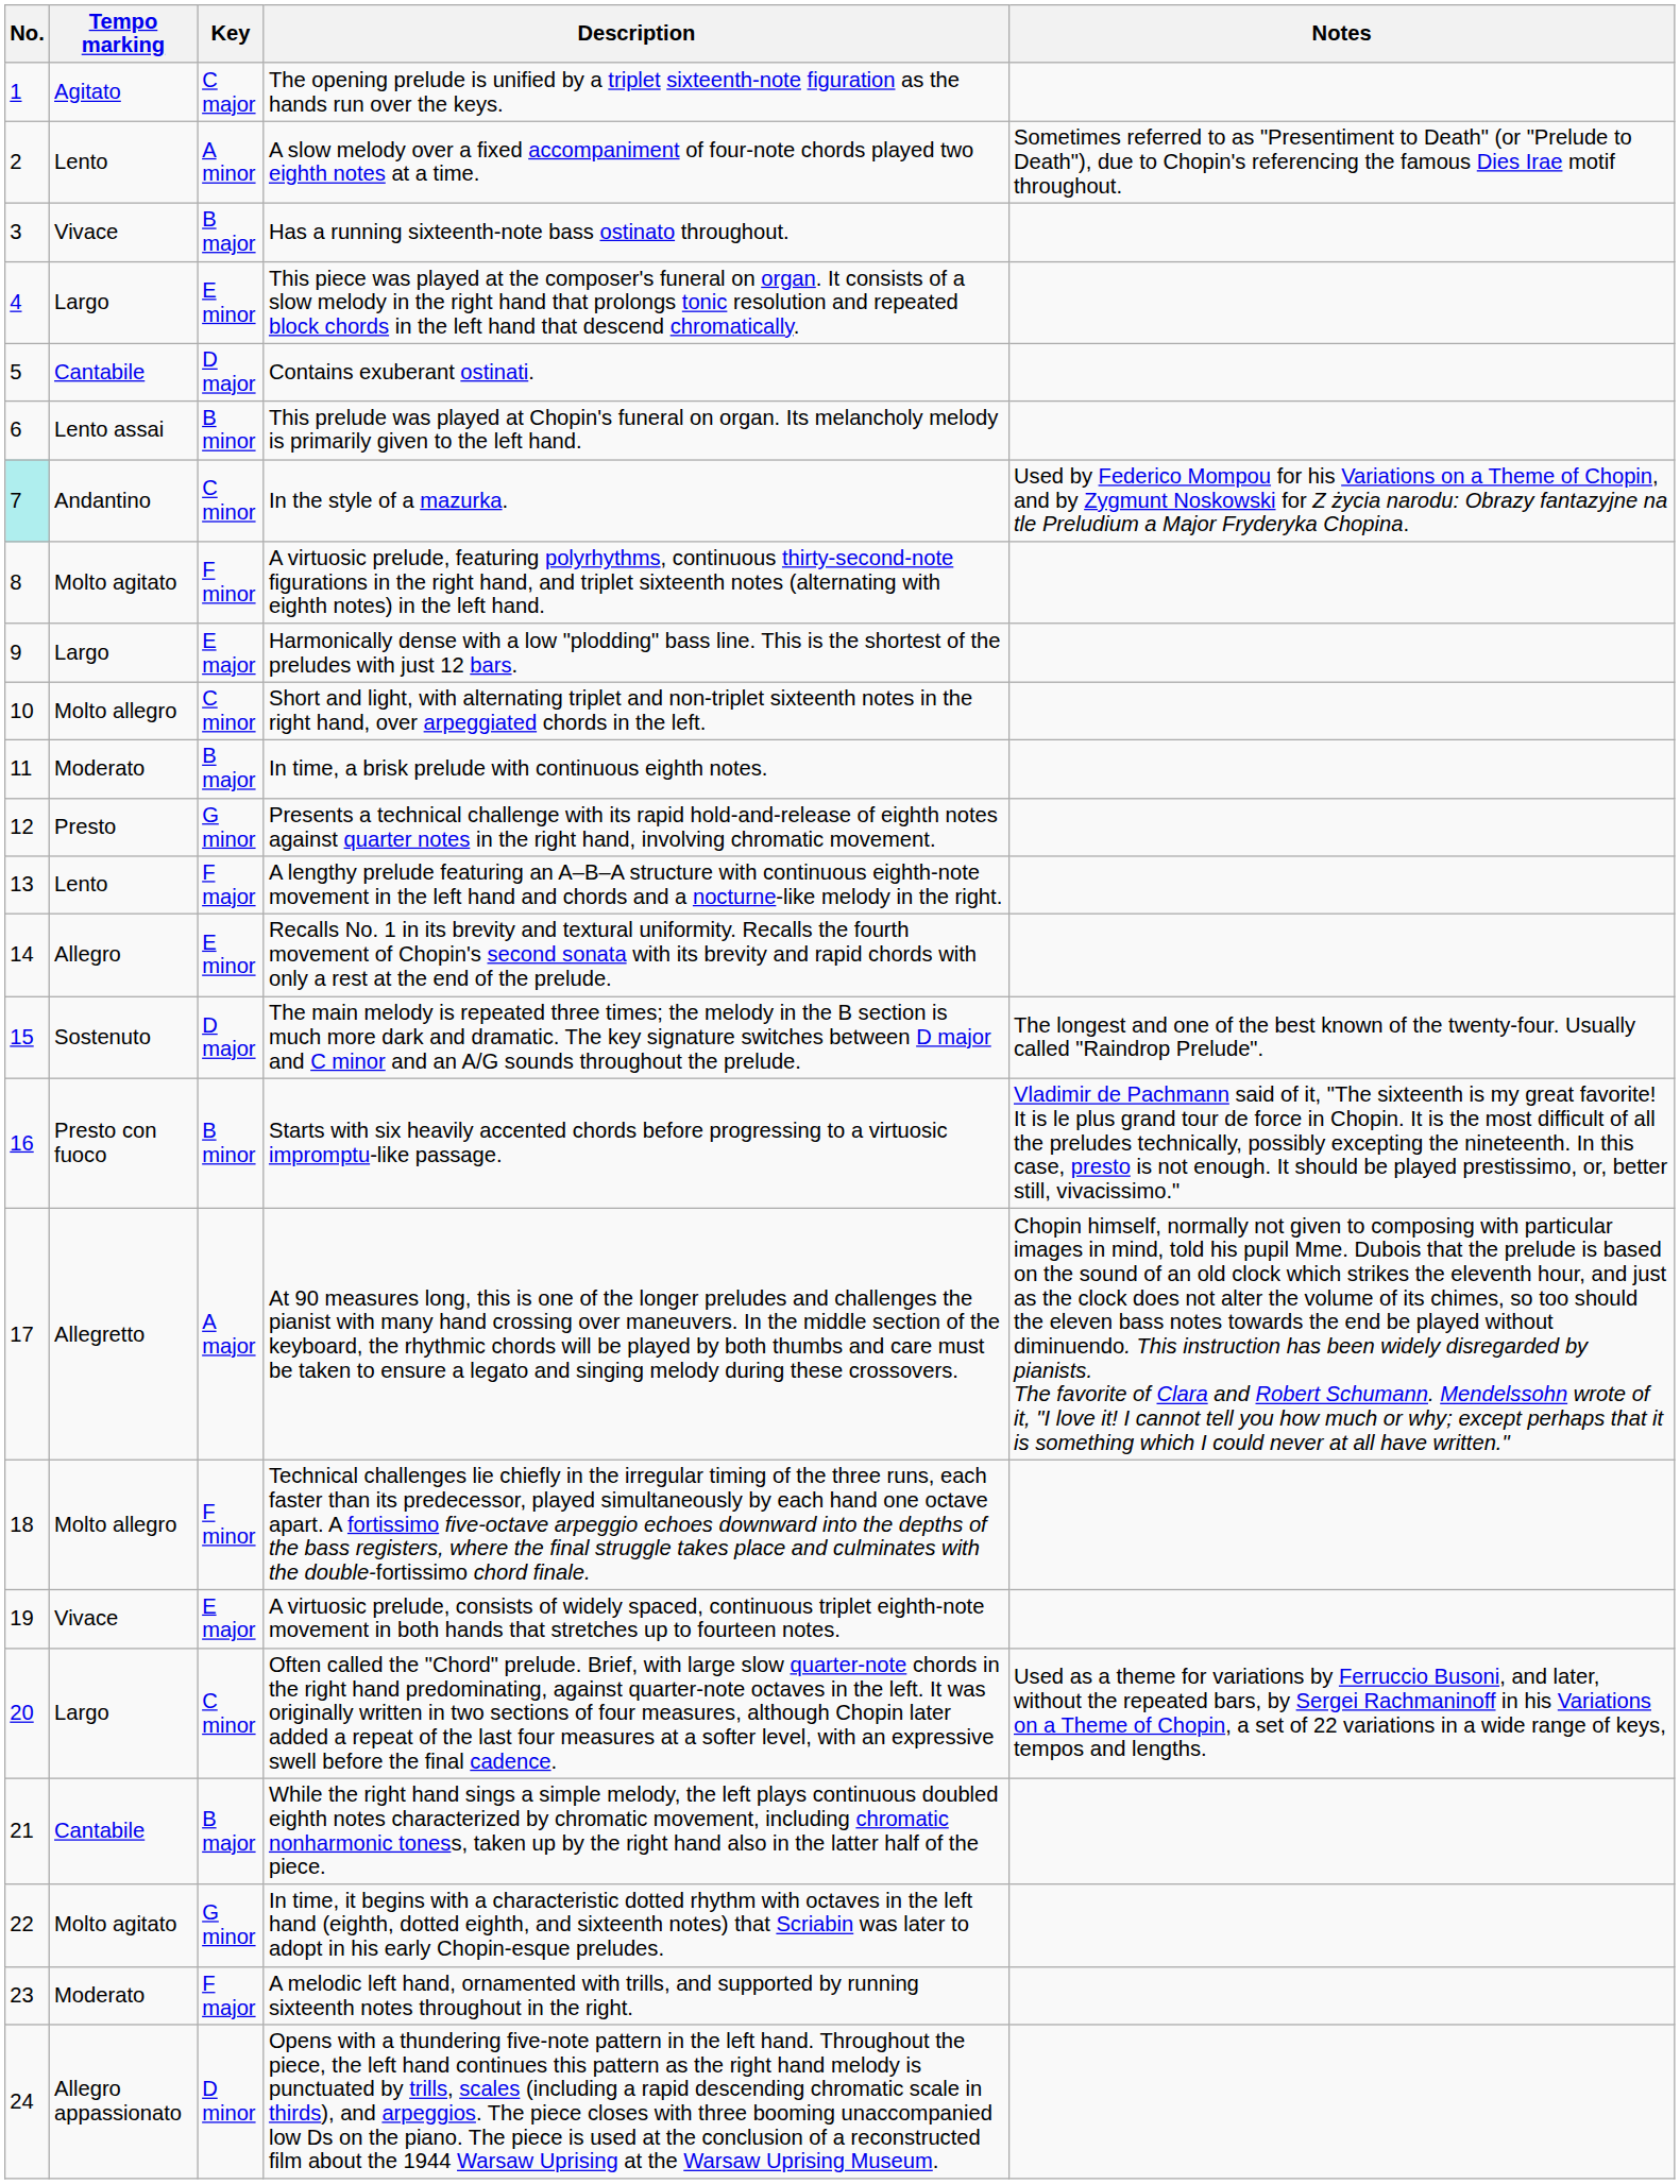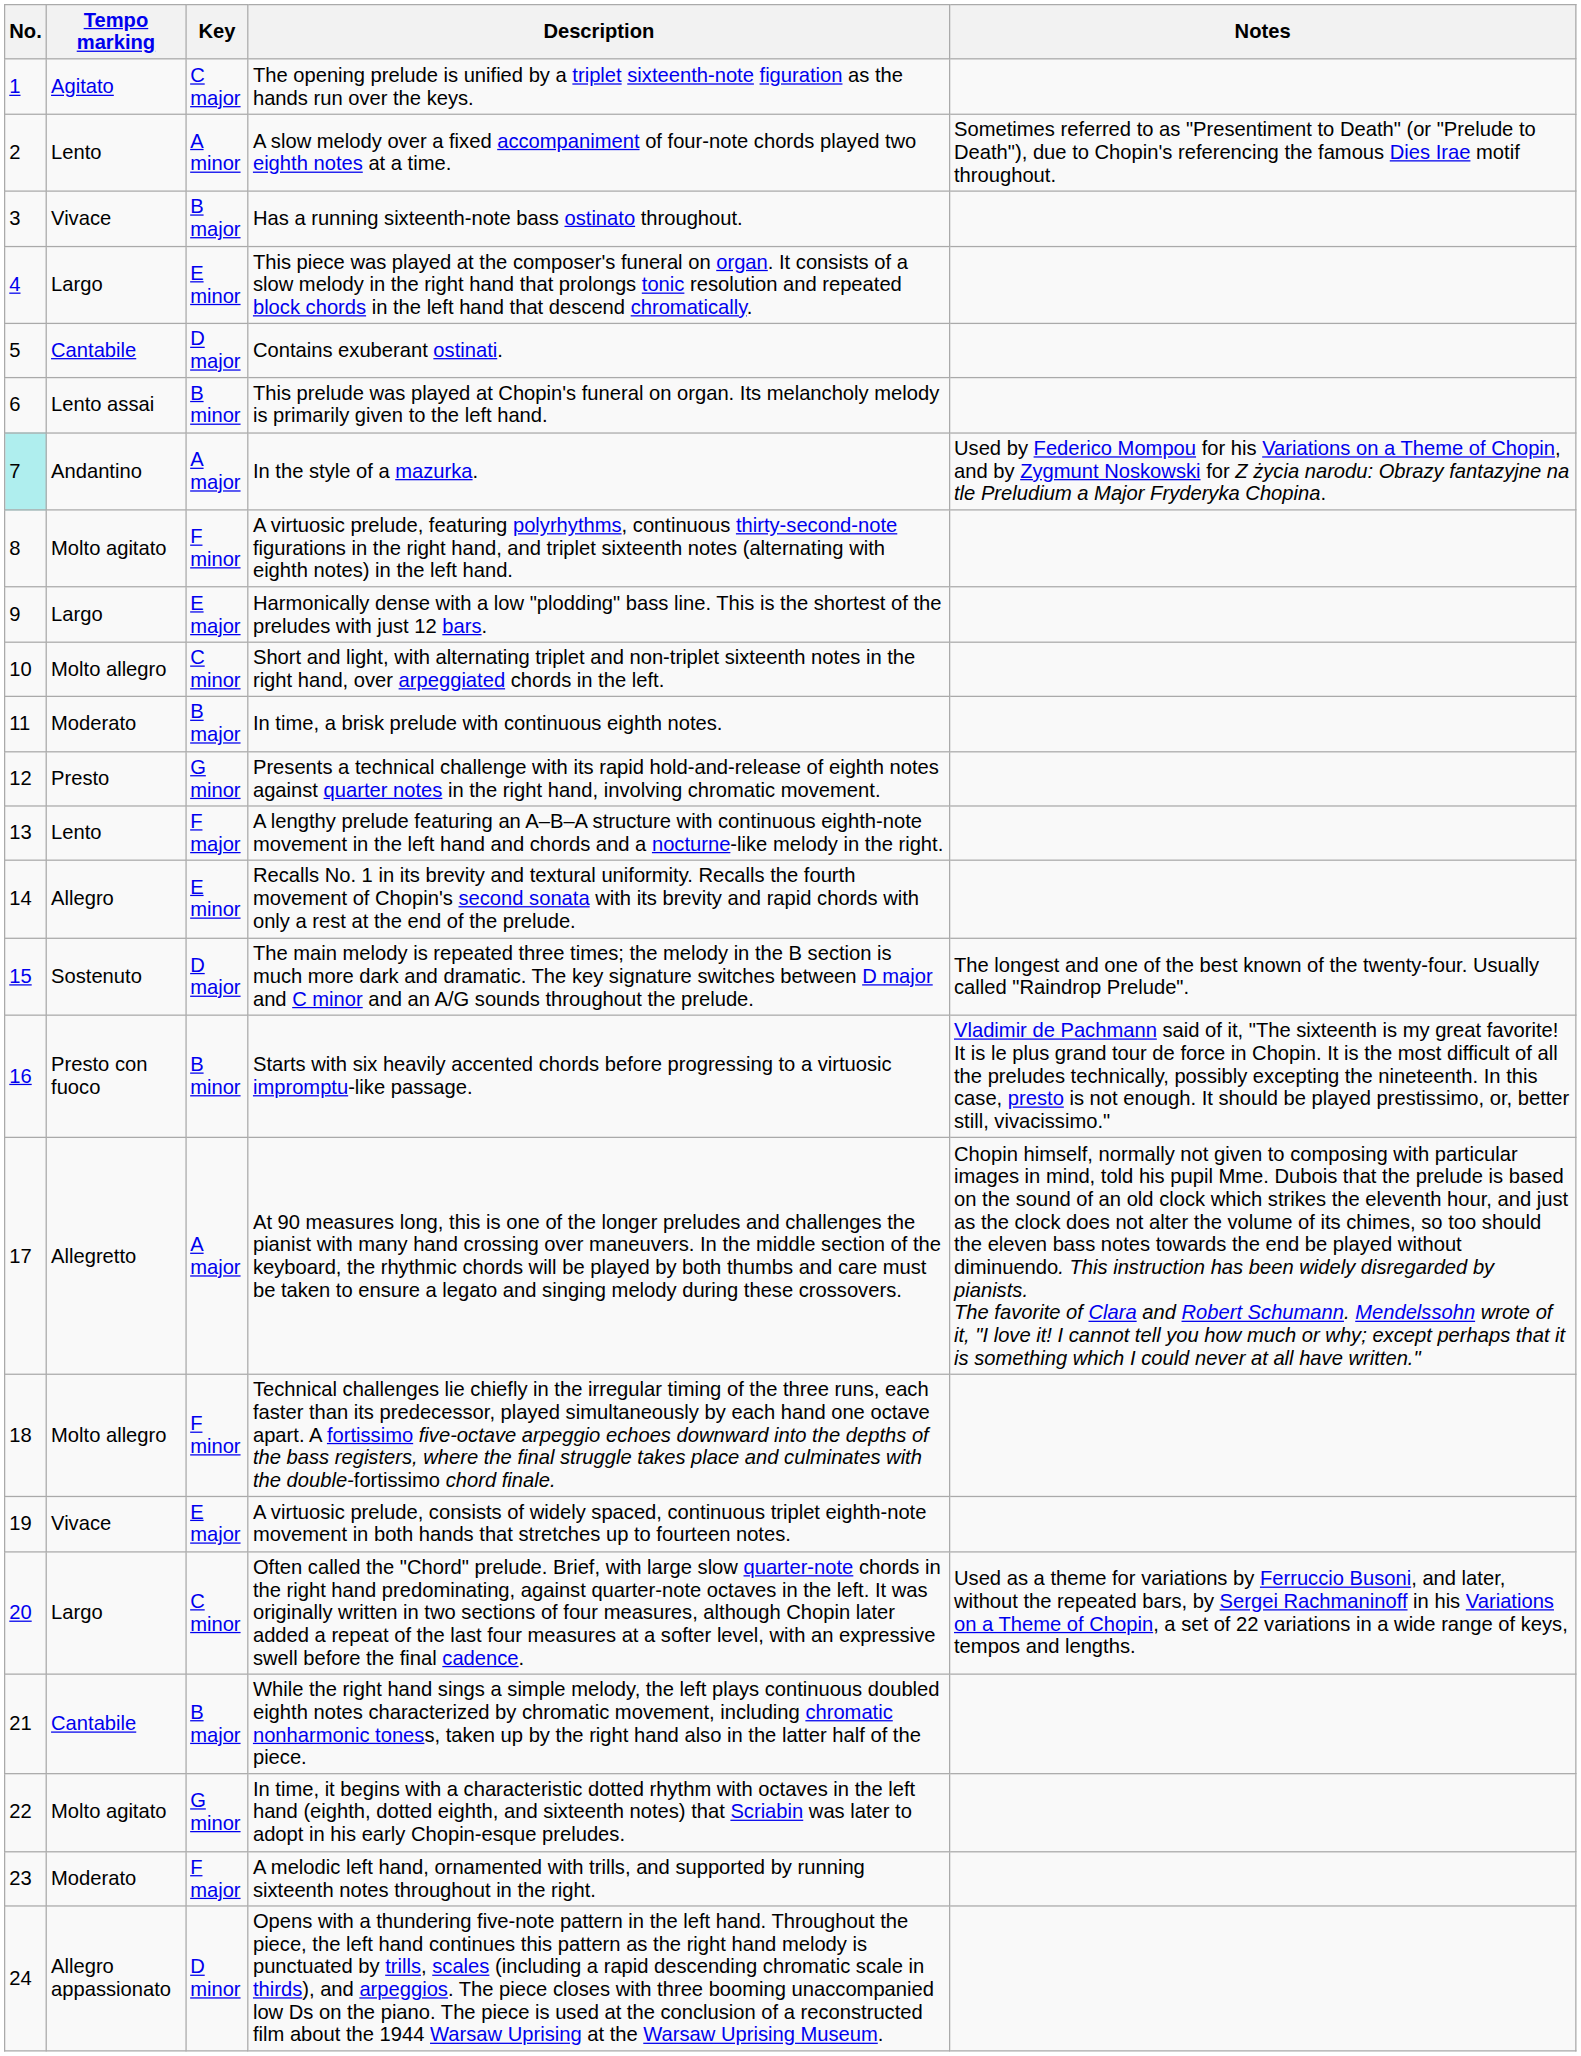 <table class="wikitable">
 <tr>
 <th>No.</th>
 <th><a href='#'>Tempo marking</a></th>
 <th>Key</th>
 <th>Description</th>
 <th>Notes</th>
 </tr>
 <tr>
 <td><a href='#'>1</a></td>
 <td><a href='#'>Agitato</a></td>
 <td><a href='#'>C major</a></td>
 <td>The opening prelude is unified by a <a href='#'>triplet</a> <a href='#'>sixteenth-note</a> <a href='#'>figuration</a> as the hands run over the keys.</td>
 </tr>
 <tr>
 <td>2</td>
 <td>Lento</td>
 <td><a href='#'>A minor</a></td>
 <td>A slow melody over a fixed <a href='#'>accompaniment</a> of four-note chords played two <a href='#'>eighth notes</a> at a time.</td>
 <td>Sometimes referred to as "Presentiment to Death" (or "Prelude to Death"), due to Chopin's referencing the famous <a href='#'>Dies Irae</a> motif throughout.</td>
 </tr>
 <tr>
 <td>3</td>
 <td>Vivace</td>
 <td><a href='#'>B major</a></td>
 <td>Has a running sixteenth-note bass <a href='#'>ostinato</a> throughout.</td>
 <td></td>
 </tr>
 <tr>
 <td><a href='#'>4</a></td>
 <td>Largo</td>
 <td><a href='#'>E minor</a></td>
 <td>This piece was played at the composer's funeral on <a href='#'>organ</a>. It consists of a slow melody in the right hand that prolongs <a href='#'>tonic</a> resolution and repeated <a href='#'>block chords</a> in the left hand that descend <a href='#'>chromatically</a>.</td>
 <td></td>
 </tr>
 <tr>
 <td>5</td>
 <td><a href='#'>Cantabile</a></td>
 <td><a href='#'>D major</a></td>
 <td>Contains exuberant <a href='#'>ostinati</a>.</td>
 <td></td>
 </tr>
 <tr>
 <td>6</td>
 <td>Lento assai</td>
 <td><a href='#'>B minor</a></td>
 <td>This prelude was played at Chopin's funeral on organ. Its melancholy melody is primarily given to the left hand.</td>
 <td></td>
 </tr>
 <tr>
 <td style="background: paleturquoise;">7</td>
 <td>Andantino</td>
-<td><a href='#'>C minor</a></td>
+<td><a href='#'>A major</a></td>
 <td>In the style of a <a href='#'>mazurka</a>.</td>
 <td>Used by <a href='#'>Federico Mompou</a> for his <a href='#'>Variations on a Theme of Chopin</a>, and by <a href='#'>Zygmunt Noskowski</a> for <em>Z życia narodu: Obrazy fantazyjne na tle Preludium a Major Fryderyka Chopina</em>.<em></td>
 </tr>
 <tr>
 <td>8</td>
 <td>Molto agitato</td>
 <td><a href='#'>F minor</a></td>
 <td>A virtuosic prelude, featuring <a href='#'>polyrhythms</a>, continuous <a href='#'>thirty-second-note</a> figurations in the right hand, and triplet sixteenth notes (alternating with eighth notes) in the left hand.</td>
 <td></td>
 </tr>
 <tr>
 <td>9</td>
 <td>Largo</td>
 <td><a href='#'>E major</a></td>
 <td>Harmonically dense with a low "plodding" bass line. This is the shortest of the preludes with just 12 <a href='#'>bars</a>.</td>
 <td></td>
 </tr>
 <tr>
 <td>10</td>
 <td>Molto allegro</td>
 <td><a href='#'>C minor</a></td>
 <td>Short and light, with alternating triplet and non-triplet sixteenth notes in the right hand, over <a href='#'>arpeggiated</a> chords in the left.</td>
 <td></td>
 </tr>
 <tr>
 <td>11</td>
 <td>Moderato</td>
 <td><a href='#'>B major</a></td>
 <td>In  time, a brisk prelude with continuous eighth notes.</td>
 <td></td>
 </tr>
 <tr>
 <td>12</td>
 <td>Presto</td>
 <td><a href='#'>G minor</a></td>
 <td>Presents a technical challenge with its rapid hold-and-release of eighth notes against <a href='#'>quarter notes</a> in the right hand, involving chromatic movement.</td>
 <td></td>
 </tr>
 <tr>
 <td>13</td>
 <td>Lento</td>
 <td><a href='#'>F major</a></td>
 <td>A lengthy prelude featuring an A–B–A structure with continuous eighth-note movement in the left hand and chords and a <a href='#'>nocturne</a>-like melody in the right.</td>
 <td></td>
 </tr>
 <tr>
 <td>14</td>
 <td>Allegro</td>
 <td><a href='#'>E minor</a></td>
 <td>Recalls No. 1 in its brevity and textural uniformity. Recalls the fourth movement of Chopin's <a href='#'>second sonata</a> with its brevity and rapid chords with only a rest at the end of the prelude.</td>
 <td></td>
 </tr>
 <tr>
 <td><a href='#'>15</a></td>
 <td>Sostenuto</td>
 <td><a href='#'>D major</a></td>
 <td>The main melody is repeated three times; the melody in the B section is much more dark and dramatic. The key signature switches between <a href='#'>D major</a> and <a href='#'>C minor</a> and an A/G sounds throughout the prelude.</td>
 <td>The longest and one of the best known of the twenty-four. Usually called "Raindrop Prelude".</td>
 </tr>
 <tr>
 <td><a href='#'>16</a></td>
 <td>Presto con fuoco</td>
 <td><a href='#'>B minor</a></td>
 <td>Starts with six heavily accented chords before progressing to a virtuosic <a href='#'>impromptu</a>-like passage.</td>
 <td><a href='#'>Vladimir de Pachmann</a> said of it, "The sixteenth is my great favorite! It is le plus grand tour de force in Chopin. It is the most difficult of all the preludes technically, possibly excepting the nineteenth. In this case, <a href='#'>presto</a> is not enough. It should be played prestissimo, or, better still, vivacissimo."</td>
 </tr>
 <tr>
 <td>17</td>
 <td>Allegretto</td>
 <td><a href='#'>A major</a></td>
 <td>At 90 measures long, this is one of the longer preludes and challenges the pianist with many hand crossing over maneuvers. In the middle section of the keyboard, the rhythmic  chords will be played by both thumbs and care must be taken to ensure a legato and singing melody during these crossovers.</td>
 <td>Chopin himself, normally not given to composing with particular images in mind, told his pupil Mme. Dubois that the prelude is based on the sound of an old clock which strikes the eleventh hour, and just as the clock does not alter the volume of its chimes, so too should the eleven bass notes towards the end be played without </em>diminuendo<em>. This instruction has been widely disregarded by pianists. <br> The favorite of <a href='#'>Clara</a> and <a href='#'>Robert Schumann</a>. <a href='#'>Mendelssohn</a> wrote of it, "I love it! I cannot tell you how much or why; except perhaps that it is something which I could never at all have written."</td>
 </tr>
 <tr>
 <td>18</td>
 <td>Molto allegro</td>
 <td><a href='#'>F minor</a></td>
 <td>Technical challenges lie chiefly in the irregular timing of the three runs, each faster than its predecessor, played simultaneously by each hand one octave apart. A </em><a href='#'>fortissimo</a><em> five-octave arpeggio echoes downward into the depths of the bass registers, where the final struggle takes place and culminates with the double-</em>fortissimo<em> chord finale.</td>
 <td></td>
 </tr>
 <tr>
 <td>19</td>
 <td>Vivace</td>
 <td><a href='#'>E major</a></td>
 <td>A virtuosic prelude, consists of widely spaced, continuous triplet eighth-note movement in both hands that stretches up to fourteen notes.</td>
 <td></td>
 </tr>
 <tr>
 <td><a href='#'>20</a></td>
 <td>Largo</td>
 <td><a href='#'>C minor</a></td>
 <td>Often called the "Chord" prelude. Brief, with large slow <a href='#'>quarter-note</a> chords in the right hand predominating, against quarter-note octaves in the left. It was originally written in two sections of four measures, although Chopin later added a repeat of the last four measures at a softer level, with an expressive swell before the final <a href='#'>cadence</a>.</td>
 <td>Used as a theme for variations by <a href='#'>Ferruccio Busoni</a>, and later, without the repeated bars, by <a href='#'>Sergei Rachmaninoff</a> in his <a href='#'>Variations on a Theme of Chopin</a>, a set of 22 variations in a wide range of keys, tempos and lengths.</td>
 </tr>
 <tr>
 <td>21</td>
 <td><a href='#'>Cantabile</a></td>
 <td><a href='#'>B major</a></td>
 <td>While the right hand sings a simple melody, the left plays continuous doubled eighth notes characterized by chromatic movement, including <a href='#'>chromatic nonharmonic tones</a>s, taken up by the right hand also in the latter half of the piece.</td>
 <td></td>
 </tr>
 <tr>
 <td>22</td>
 <td>Molto agitato</td>
 <td><a href='#'>G minor</a></td>
 <td>In  time, it begins with a characteristic dotted rhythm with octaves in the left hand (eighth, dotted eighth, and sixteenth notes) that <a href='#'>Scriabin</a> was later to adopt in his early Chopin-esque preludes.</td>
 <td></td>
 </tr>
 <tr>
 <td>23</td>
 <td>Moderato</td>
 <td><a href='#'>F major</a></td>
 <td>A melodic left hand, ornamented with trills, and supported by running sixteenth notes throughout in the right.</td>
 <td></td>
 </tr>
 <tr>
 <td>24</td>
 <td>Allegro appassionato</td>
 <td><a href='#'>D minor</a></td>
 <td>Opens with a thundering five-note pattern in the left hand. Throughout the piece, the left hand continues this pattern as the right hand melody is punctuated by <a href='#'>trills</a>, <a href='#'>scales</a> (including a rapid descending chromatic scale in <a href='#'>thirds</a>), and <a href='#'>arpeggios</a>. The piece closes with three booming unaccompanied low Ds on the piano. The piece is used at the conclusion of a reconstructed film about the 1944 <a href='#'>Warsaw Uprising</a> at the <a href='#'>Warsaw Uprising Museum</a>.</td>
 <td></td>
 </tr>
 </table>
